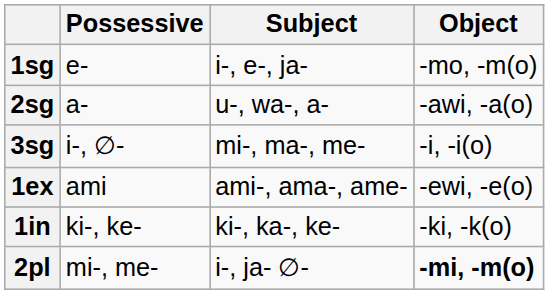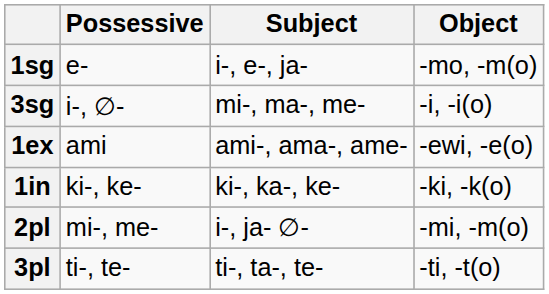 <table class="wikitable">
 <tr>
 <th></th>
 <th>Possessive</th>
 <th>Subject</th>
 <th>Object</th>
 </tr>
 <tr>
 <th>1sg</th>
 <td>e-</td>
 <td>i-, e-, ja-</td>
 <td>-mo, -m(o)</td>
-</tr>
-<tr>
-<th>2sg</th>
-<td>a-</td>
-<td>u-, wa-, a-</td>
-<td>-awi, -a(o)</td>
 </tr>
 <tr>
 <th>3sg</th>
 <td>i-, ∅-</td>
 <td>mi-, ma-, me-</td>
 <td>-i, -i(o)</td>
 </tr>
 <tr>
 <th>1ex</th>
 <td>ami</td>
 <td>ami-, ama-, ame-</td>
 <td>-ewi, -e(o)</td>
 </tr>
 <tr>
 <th>1in</th>
 <td>ki-, ke-</td>
 <td>ki-, ka-, ke-</td>
 <td>-ki, -k(o)</td>
 </tr>
 <tr>
 <th>2pl</th>
 <td>mi-, me-</td>
 <td>i-, ja- ∅-</td>
-<td><strong>-mi, -m(o)</strong></td>
+<td>-mi, -m(o)</td>
+</tr>
+<tr>
+<th>3pl</th>
+<td>ti-, te-</td>
+<td>ti-, ta-, te-</td>
+<td>-ti, -t(o)</td>
 </tr>
 </table>
